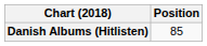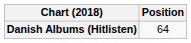 <table class="wikitable plainrowheaders" style="text-align:center">
 <tr>
 <th scope="col">Chart (2018)</th>
 <th scope="col">Position</th>
 </tr>
 <tr>
 <th scope="row">Danish Albums (Hitlisten)</th>
-<td>85</td>
+<td>64</td>
 </tr>
 </table>
